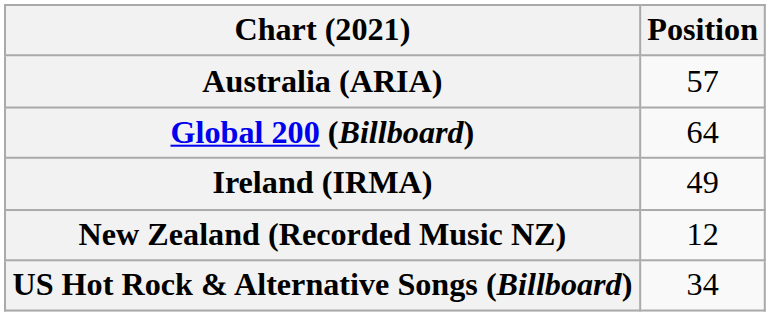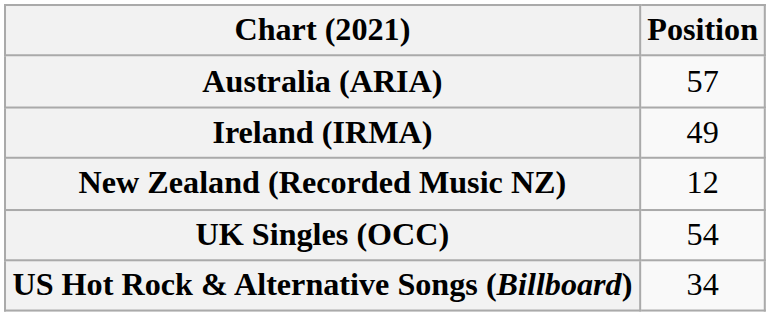 <table class="wikitable sortable plainrowheaders" style="text-align:center">
 <tr>
 <th scope="col">Chart (2021)</th>
 <th scope="col">Position</th>
 </tr>
 <tr>
 <th scope="row">Australia (ARIA)</th>
 <td>57</td>
 </tr>
 <tr>
-<th scope="row"><a href='#'>Global 200</a> (<em>Billboard</em>)</th>
-<td>64</td>
-</tr>
-<tr>
 <th scope="row">Ireland (IRMA)</th>
 <td>49</td>
 </tr>
 <tr>
 <th scope="row">New Zealand (Recorded Music NZ)</th>
 <td>12</td>
 </tr>
 <tr>
+<th scope="row">UK Singles (OCC)</th>
+<td>54</td>
+</tr>
+<tr>
 <th scope="row">US Hot Rock & Alternative Songs (<em>Billboard</em>)</th>
 <td>34</td>
 </tr>
 </table>
